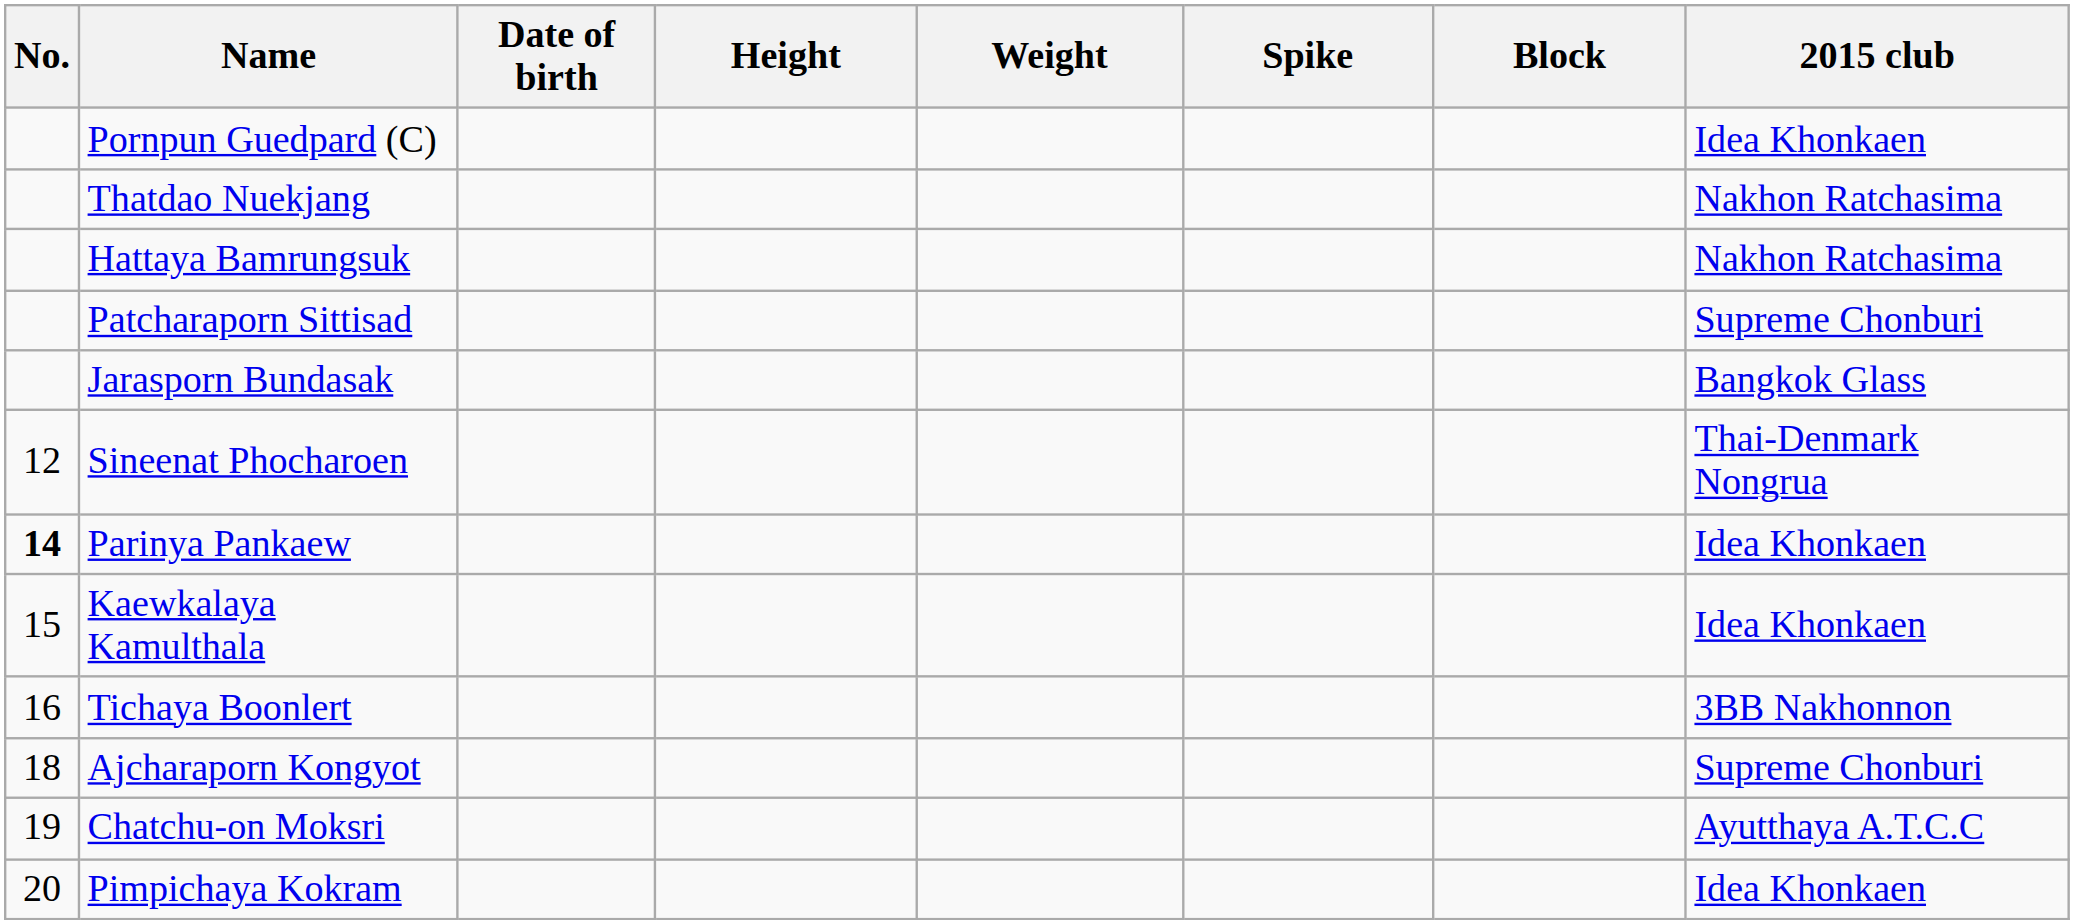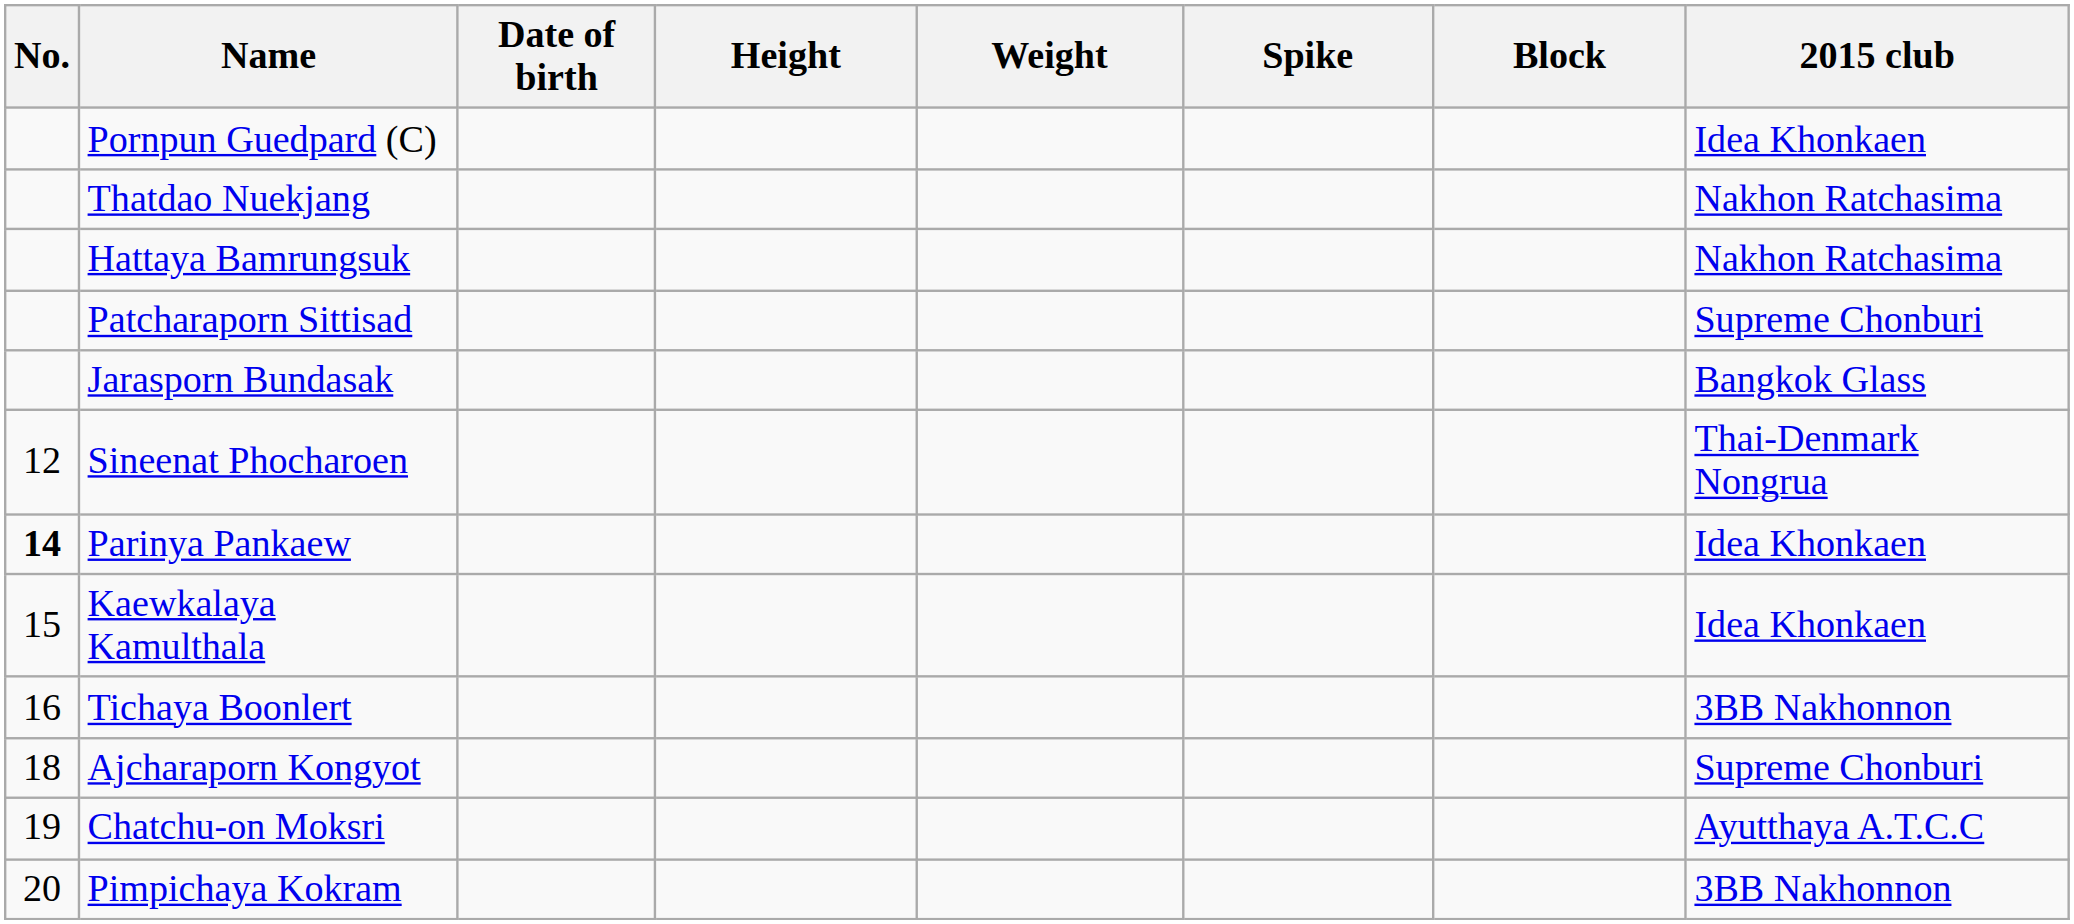 <table class="wikitable sortable" style="text-align:center;">
 <tr>
 <th>No.</th>
 <th style="width:15em">Name</th>
 <th style="width:8em">Date of birth</th>
 <th style="width:11em">Height</th>
 <th style="width:11em">Weight</th>
 <th style="width:11em">Spike</th>
 <th style="width:11em">Block</th>
 <th style="width:16em">2015 club</th>
 </tr>
 <tr>
 <td></td>
 <td align=left><a href='#'>Pornpun Guedpard</a> (C)</td>
 <td align=right></td>
 <td></td>
 <td></td>
 <td></td>
 <td></td>
 <td align=left> <a href='#'>Idea Khonkaen</a></td>
 </tr>
 <tr>
 <td></td>
 <td align=left><a href='#'>Thatdao Nuekjang</a></td>
 <td align=right></td>
 <td></td>
 <td></td>
 <td></td>
 <td></td>
 <td align=left> <a href='#'>Nakhon Ratchasima</a></td>
 </tr>
 <tr>
 <td></td>
 <td align=left><a href='#'>Hattaya Bamrungsuk</a></td>
 <td align=right></td>
 <td></td>
 <td></td>
 <td></td>
 <td></td>
 <td align=left> <a href='#'>Nakhon Ratchasima</a></td>
 </tr>
 <tr>
 <td></td>
 <td align=left><a href='#'>Patcharaporn Sittisad</a></td>
 <td align=right></td>
 <td></td>
 <td></td>
 <td></td>
 <td></td>
 <td align=left> <a href='#'>Supreme Chonburi</a></td>
 </tr>
 <tr>
 <td></td>
 <td align=left><a href='#'>Jarasporn Bundasak</a></td>
 <td align=right></td>
 <td></td>
 <td></td>
 <td></td>
 <td></td>
 <td align=left> <a href='#'>Bangkok Glass</a></td>
 </tr>
 <tr>
 <td>12</td>
 <td align=left><a href='#'>Sineenat Phocharoen</a></td>
 <td align=right></td>
 <td></td>
 <td></td>
 <td></td>
 <td></td>
 <td align=left> <a href='#'>Thai-Denmark Nongrua</a></td>
 </tr>
 <tr>
 <td><strong>14</strong></td>
 <td align=left><a href='#'>Parinya Pankaew</a></td>
 <td align=right></td>
 <td></td>
 <td></td>
 <td></td>
 <td></td>
 <td align=left> <a href='#'>Idea Khonkaen</a></td>
 </tr>
 <tr>
 <td>15</td>
 <td align=left><a href='#'>Kaewkalaya Kamulthala</a></td>
 <td align=right></td>
 <td></td>
 <td></td>
 <td></td>
 <td></td>
 <td align=left> <a href='#'>Idea Khonkaen</a></td>
 </tr>
 <tr>
 <td>16</td>
 <td align=left><a href='#'>Tichaya Boonlert</a></td>
 <td align=right></td>
 <td></td>
 <td></td>
 <td></td>
 <td></td>
 <td align=left> <a href='#'>3BB Nakhonnon</a></td>
 </tr>
 <tr>
 <td>18</td>
 <td align=left><a href='#'>Ajcharaporn Kongyot</a></td>
 <td align=right></td>
 <td></td>
 <td></td>
 <td></td>
 <td></td>
 <td align=left> <a href='#'>Supreme Chonburi</a></td>
 </tr>
 <tr>
 <td>19</td>
 <td align=left><a href='#'>Chatchu-on Moksri</a></td>
 <td align=right></td>
 <td></td>
 <td></td>
 <td></td>
 <td></td>
 <td align=left> <a href='#'>Ayutthaya A.T.C.C</a></td>
 </tr>
 <tr>
 <td>20</td>
 <td align=left><a href='#'>Pimpichaya Kokram</a></td>
 <td align=right></td>
 <td></td>
 <td></td>
 <td></td>
 <td></td>
-<td align=left> <a href='#'>Idea Khonkaen</a></td>
+<td align=left> <a href='#'>3BB Nakhonnon</a></td>
 </tr>
 </table>
